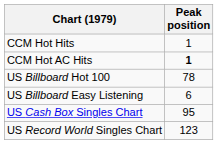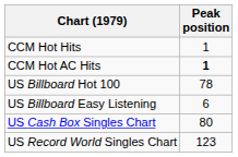 <table class="wikitable sortable">
 <tr>
 <th>Chart (1979)</th>
 <th>Peak<br>position</th>
 </tr>
 <tr>
 <td>CCM Hot Hits</td>
 <td style="text-align:center;">1</td>
 </tr>
 <tr>
 <td>CCM Hot AC Hits</td>
 <td style="text-align:center;"><strong>1</strong></td>
 </tr>
 <tr>
 <td>US <em>Billboard</em> Hot 100</td>
 <td style="text-align:center;">78</td>
 </tr>
 <tr>
 <td>US <em>Billboard</em> Easy Listening</td>
 <td style="text-align:center;">6</td>
 </tr>
 <tr>
 <td align="left"><a href='#'>US <em>Cash Box</em> Singles Chart</a></td>
-<td style="text-align:center;">95</td>
+<td style="text-align:center;">80</td>
 </tr>
 <tr>
 <td align="left">US <em>Record World</em> Singles Chart</td>
 <td style="text-align:center;">123</td>
 </tr>
 </table>
